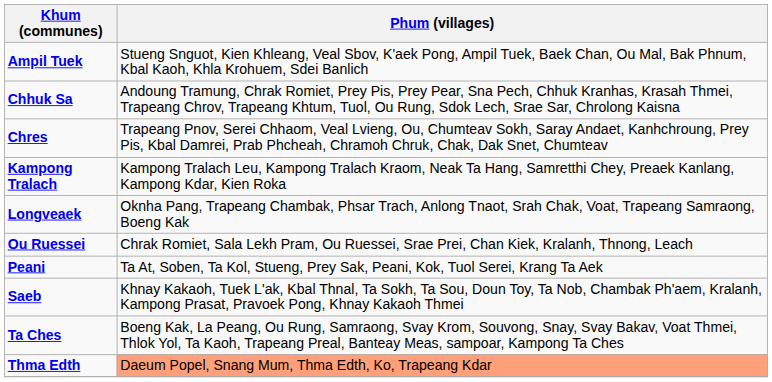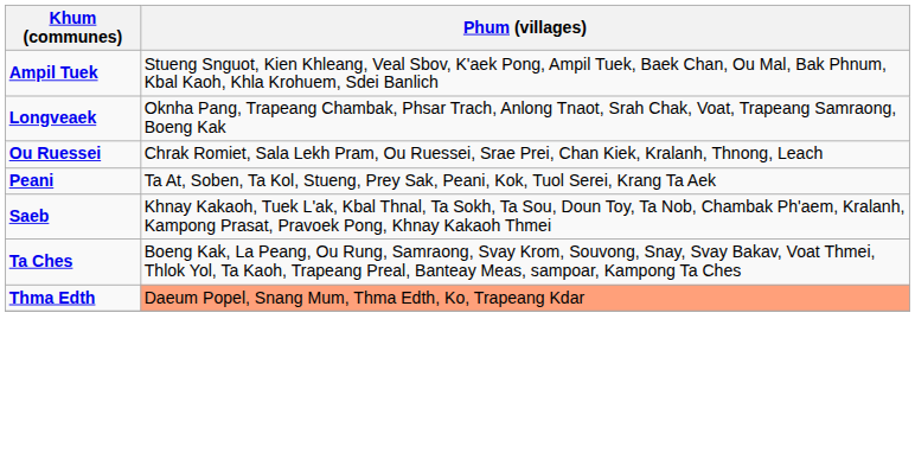 <table class="wikitable">
 <tr>
 <th><a href='#'>Khum</a> (communes)</th>
 <th><a href='#'>Phum</a> (villages)</th>
 </tr>
 <tr>
 <td><strong><a href='#'>Ampil Tuek</a></strong></td>
 <td>Stueng Snguot, Kien Khleang, Veal Sbov, K'aek Pong, Ampil Tuek, Baek Chan, Ou Mal, Bak Phnum, Kbal Kaoh, Khla Krohuem, Sdei Banlich</td>
-</tr>
-<tr>
-<td><strong><a href='#'>Chhuk Sa</a></strong></td>
-<td>Andoung Tramung, Chrak Romiet, Prey Pis, Prey Pear, Sna Pech, Chhuk Kranhas, Krasah Thmei, Trapeang Chrov, Trapeang Khtum, Tuol, Ou Rung, Sdok Lech, Srae Sar, Chrolong Kaisna</td>
-</tr>
-<tr>
-<td><strong><a href='#'>Chres</a></strong></td>
-<td>Trapeang Pnov, Serei Chhaom, Veal Lvieng, Ou, Chumteav Sokh, Saray Andaet, Kanhchroung, Prey Pis, Kbal Damrei, Prab Phcheah, Chramoh Chruk, Chak, Dak Snet, Chumteav</td>
-</tr>
-<tr>
-<td><strong><a href='#'>Kampong Tralach</a></strong></td>
-<td>Kampong Tralach Leu, Kampong Tralach Kraom, Neak Ta Hang, Samretthi Chey, Preaek Kanlang, Kampong Kdar, Kien Roka</td>
 </tr>
 <tr>
 <td><strong><a href='#'>Longveaek</a></strong></td>
 <td>Oknha Pang, Trapeang Chambak, Phsar Trach, Anlong Tnaot, Srah Chak, Voat, Trapeang Samraong, Boeng Kak</td>
 </tr>
 <tr>
 <td><strong><a href='#'>Ou Ruessei</a></strong></td>
 <td>Chrak Romiet, Sala Lekh Pram, Ou Ruessei, Srae Prei, Chan Kiek, Kralanh, Thnong, Leach</td>
 </tr>
 <tr>
 <td><strong><a href='#'>Peani</a></strong></td>
 <td>Ta At, Soben, Ta Kol, Stueng, Prey Sak, Peani, Kok, Tuol Serei, Krang Ta Aek</td>
 </tr>
 <tr>
 <td><strong><a href='#'>Saeb</a></strong></td>
 <td>Khnay Kakaoh, Tuek L'ak, Kbal Thnal, Ta Sokh, Ta Sou, Doun Toy, Ta Nob, Chambak Ph'aem, Kralanh, Kampong Prasat, Pravoek Pong, Khnay Kakaoh Thmei</td>
 </tr>
 <tr>
 <td><strong><a href='#'>Ta Ches</a></strong></td>
 <td>Boeng Kak, La Peang, Ou Rung, Samraong, Svay Krom, Souvong, Snay, Svay Bakav, Voat Thmei, Thlok Yol, Ta Kaoh, Trapeang Preal, Banteay Meas, sampoar, Kampong Ta Ches</td>
 </tr>
 <tr>
 <td><strong><a href='#'>Thma Edth</a></strong></td>
 <td style="background: lightsalmon;">Daeum Popel, Snang Mum, Thma Edth, Ko, Trapeang Kdar</td>
 </tr>
 <tr>
 </tr>
 </table>
